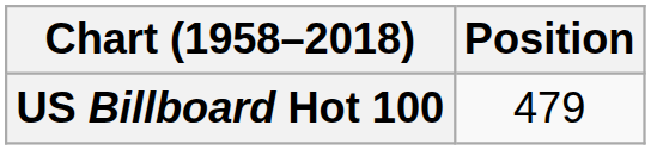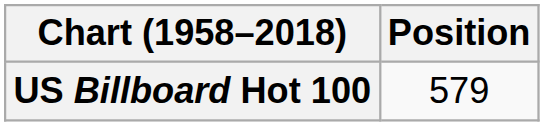 <table class="wikitable plainrowheaders">
 <tr>
 <th>Chart (1958–2018)</th>
 <th>Position</th>
 </tr>
 <tr>
 <th scope="row">US <em>Billboard</em> Hot 100</th>
-<td style="text-align:center;">479</td>
+<td style="text-align:center;">579</td>
 </tr>
 </table>
